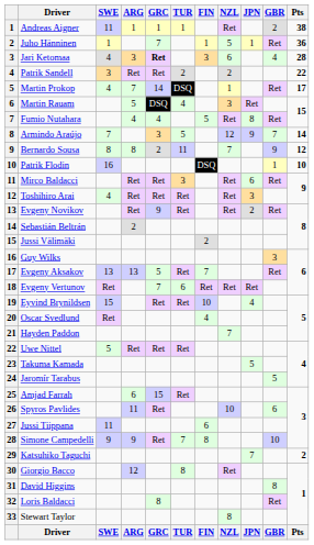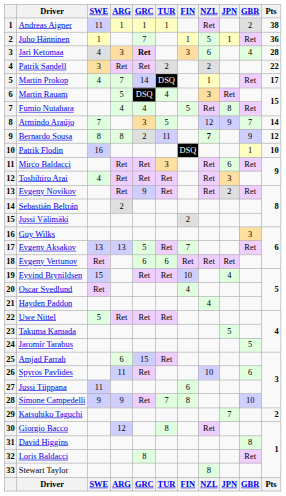 <table class="wikitable" style="font-size: 85%; text-align: center;">
 <tr valign="top">
 <th valign="middle"></th>
 <th valign="middle">Driver</th>
 <th><a href='#'>SWE</a><br></th>
 <th><a href='#'>ARG</a><br></th>
 <th><a href='#'>GRC</a><br></th>
 <th><a href='#'>TUR</a><br></th>
 <th><a href='#'>FIN</a><br></th>
 <th><a href='#'>NZL</a><br></th>
 <th><a href='#'>JPN</a><br></th>
 <th><a href='#'>GBR</a><br></th>
 <th valign="middle"> Pts </th>
 </tr>
 <tr>
 <th>1</th>
 <td align=left> <a href='#'>Andreas Aigner</a></td>
 <td style="background:#cfcfff;">11</td>
 <td style="background:#ffffbf;">1</td>
 <td style="background:#ffffbf;">1</td>
 <td style="background:#ffffbf;">1</td>
 <td></td>
 <td style="background:#efcfff;">Ret</td>
 <td></td>
 <td style="background:#dfdfdf;">2</td>
 <td align="right"><strong>38</strong></td>
 </tr>
 <tr>
 <th>2</th>
 <td align=left> <a href='#'>Juho Hänninen</a></td>
 <td style="background:#ffffbf;">1</td>
 <td></td>
 <td style="background:#dfffdf;">7</td>
 <td></td>
 <td style="background:#ffffbf;">1</td>
 <td style="background:#dfffdf;">5</td>
 <td style="background:#ffffbf;">1</td>
 <td style="background:#efcfff;">Ret</td>
 <td align="right"><strong>36</strong></td>
 </tr>
 <tr>
 <th>3</th>
 <td align=left> <a href='#'>Jari Ketomaa</a></td>
 <td style="background:#dfdfdf;">4</td>
 <td style="background:#ffdf9f;">3</td>
 <td style="background:#efcfff;"><strong>Ret</strong></td>
 <td></td>
 <td style="background:#ffdf9f;">3</td>
 <td style="background:#dfffdf;">6</td>
 <td></td>
 <td style="background:#dfffdf;">4</td>
 <td align="right"><strong>28</strong></td>
 </tr>
 <tr>
 <th>4</th>
 <td align=left> <a href='#'>Patrik Sandell</a></td>
 <td style="background:#ffdf9f;">3</td>
 <td style="background:#efcfff;">Ret</td>
 <td style="background:#efcfff;">Ret</td>
 <td style="background:#dfdfdf;">2</td>
 <td></td>
 <td style="background:#dfdfdf;">2</td>
 <td></td>
 <td></td>
 <td align="right"><strong>22</strong></td>
 </tr>
 <tr>
 <th>5</th>
 <td align=left> <a href='#'>Martin Prokop</a></td>
 <td style="background:#dfffdf;">4</td>
 <td style="background:#dfffdf;">7</td>
 <td style="background:#cfcfff;">14</td>
 <td style="background:#000000; color:white;">DSQ</td>
 <td></td>
 <td style="background:#ffffbf;">1</td>
 <td></td>
 <td style="background:#efcfff;">Ret</td>
 <td align="right"><strong>17</strong></td>
 </tr>
 <tr>
 <th>6</th>
 <td align=left> <a href='#'>Martin Rauam</a></td>
 <td></td>
 <td style="background:#dfffdf;">5</td>
 <td style="background:#000000; color:white;">DSQ</td>
 <td style="background:#dfffdf;">4</td>
 <td></td>
 <td style="background:#ffdf9f;">3</td>
 <td style="background:#efcfff;">Ret</td>
 <td></td>
 <td rowspan=2 align="right"><strong>15</strong></td>
 </tr>
 <tr>
 <th>7</th>
 <td align=left> <a href='#'>Fumio Nutahara</a></td>
 <td></td>
 <td style="background:#dfffdf;">4</td>
 <td style="background:#dfffdf;">4</td>
 <td></td>
 <td style="background:#dfffdf;">5</td>
 <td style="background:#efcfff;">Ret</td>
 <td style="background:#dfffdf;">8</td>
 <td style="background:#efcfff;">Ret</td>
 </tr>
 <tr>
 <th>8</th>
 <td align=left> <a href='#'>Armindo Araújo</a></td>
 <td style="background:#dfffdf;">7</td>
 <td></td>
 <td style="background:#ffdf9f;">3</td>
 <td style="background:#dfffdf;">5</td>
 <td></td>
 <td style="background:#cfcfff;">12</td>
 <td style="background:#cfcfff;">9</td>
 <td style="background:#dfffdf;">7</td>
 <td align="right"><strong>14</strong></td>
 </tr>
 <tr>
 <th>9</th>
 <td align=left> <a href='#'>Bernardo Sousa</a></td>
 <td style="background:#dfffdf;">8</td>
 <td style="background:#dfffdf;">8</td>
 <td style="background:#dfdfdf;">2</td>
 <td style="background:#cfcfff;">11</td>
 <td></td>
-<td style="background:#dfffdf;">7</td>
+<td style="background:#dfffdf;"><strong>7</strong></td>
 <td></td>
 <td style="background:#cfcfff;">9</td>
 <td align="right"><strong>12</strong></td>
 </tr>
 <tr>
 <th>10</th>
 <td align=left> <a href='#'>Patrik Flodin</a></td>
 <td style="background:#cfcfff;">16</td>
 <td></td>
 <td></td>
 <td></td>
 <td style="background:#000000; color:white;">DSQ</td>
 <td></td>
 <td></td>
 <td style="background:#ffffbf;">1</td>
 <td align="right"><strong>10</strong></td>
 </tr>
 <tr>
 <th>11</th>
 <td align=left> <a href='#'>Mirco Baldacci</a></td>
 <td></td>
 <td style="background:#efcfff;">Ret</td>
 <td style="background:#efcfff;">Ret</td>
 <td style="background:#ffdf9f;">3</td>
 <td></td>
 <td style="background:#efcfff;">Ret</td>
 <td style="background:#dfffdf;">6</td>
 <td style="background:#efcfff;">Ret</td>
 <td rowspan=2 align="right"><strong>9</strong></td>
 </tr>
 <tr>
 <th>12</th>
 <td align=left> <a href='#'>Toshihiro Arai</a></td>
 <td style="background:#dfffdf;">4</td>
 <td style="background:#efcfff;">Ret</td>
 <td style="background:#efcfff;">Ret</td>
 <td style="background:#efcfff;">Ret</td>
 <td></td>
 <td style="background:#efcfff;">Ret</td>
 <td style="background:#ffdf9f;">3</td>
 <td></td>
 </tr>
 <tr>
 <th>13</th>
 <td align=left> <a href='#'>Evgeny Novikov</a></td>
 <td></td>
 <td style="background:#efcfff;">Ret</td>
 <td style="background:#cfcfff;">9</td>
 <td style="background:#efcfff;">Ret</td>
 <td></td>
 <td style="background:#efcfff;">Ret</td>
 <td style="background:#dfdfdf;">2</td>
 <td style="background:#efcfff;">Ret</td>
 <td rowspan=3 align="right"><strong>8</strong></td>
 </tr>
 <tr>
 <th>14</th>
 <td align=left> <a href='#'>Sebastián Beltrán</a></td>
 <td></td>
 <td style="background:#dfdfdf;">2</td>
 <td></td>
 <td></td>
 <td></td>
 <td></td>
 <td></td>
 <td></td>
 </tr>
 <tr>
 <th>15</th>
 <td align=left> <a href='#'>Jussi Välimäki</a></td>
 <td></td>
 <td></td>
 <td></td>
 <td></td>
 <td style="background:#dfdfdf;">2</td>
 <td></td>
 <td></td>
 <td></td>
 </tr>
 <tr>
 <th>16</th>
 <td align=left> <a href='#'>Guy Wilks</a></td>
 <td></td>
 <td></td>
 <td></td>
 <td></td>
 <td></td>
 <td></td>
 <td></td>
 <td style="background:#ffdf9f;">3</td>
 <td rowspan=3 align="right"><strong>6</strong></td>
 </tr>
 <tr>
 <th>17</th>
 <td align=left> <a href='#'>Evgeny Aksakov</a></td>
 <td style="background:#cfcfff;">13</td>
 <td style="background:#cfcfff;">13</td>
 <td style="background:#dfffdf;">5</td>
 <td style="background:#efcfff;">Ret</td>
 <td style="background:#dfffdf;">7</td>
 <td></td>
 <td></td>
 <td style="background:#efcfff;">Ret</td>
 </tr>
 <tr>
 <th>18</th>
 <td align=left> <a href='#'>Evgeny Vertunov</a></td>
 <td style="background:#efcfff;">Ret</td>
 <td></td>
-<td style="background:#dfffdf;">7</td>
+<td style="background:#dfffdf;">6</td>
 <td style="background:#dfffdf;">6</td>
 <td style="background:#efcfff;">Ret</td>
 <td style="background:#efcfff;">Ret</td>
 <td style="background:#efcfff;">Ret</td>
 <td></td>
 </tr>
 <tr>
 <th>19</th>
 <td align=left> <a href='#'>Eyvind Brynildsen</a></td>
 <td style="background:#cfcfff;">15</td>
 <td></td>
 <td style="background:#efcfff;">Ret</td>
 <td style="background:#efcfff;">Ret</td>
 <td style="background:#cfcfff;">10</td>
 <td></td>
 <td style="background:#dfffdf;">4</td>
 <td></td>
 <td rowspan=3 align="right"><strong>5</strong></td>
 </tr>
 <tr>
 <th>20</th>
 <td align=left> <a href='#'>Oscar Svedlund</a></td>
 <td style="background:#efcfff;">Ret</td>
 <td></td>
 <td></td>
 <td></td>
 <td style="background:#dfffdf;">4</td>
 <td></td>
 <td></td>
 <td></td>
 </tr>
 <tr>
 <th>21</th>
 <td align=left> <a href='#'>Hayden Paddon</a></td>
 <td></td>
 <td></td>
 <td></td>
 <td></td>
 <td></td>
-<td style="background:#dfffdf;">7</td>
+<td style="background:#dfffdf;">4</td>
 <td></td>
 <td></td>
 </tr>
 <tr>
 <th>22</th>
 <td align=left> <a href='#'>Uwe Nittel</a></td>
 <td style="background:#dfffdf;">5</td>
 <td style="background:#efcfff;">Ret</td>
 <td style="background:#efcfff;">Ret</td>
 <td style="background:#efcfff;">Ret</td>
 <td></td>
 <td></td>
 <td></td>
 <td></td>
 <td rowspan=3 align="right"><strong>4</strong></td>
 </tr>
 <tr>
 <th>23</th>
 <td align=left> <a href='#'>Takuma Kamada</a></td>
 <td></td>
 <td></td>
 <td></td>
 <td></td>
 <td></td>
 <td></td>
 <td style="background:#dfffdf;">5</td>
 <td></td>
 </tr>
 <tr>
 <th>24</th>
 <td align=left> <a href='#'>Jaromír Tarabus</a></td>
 <td></td>
 <td></td>
 <td></td>
 <td></td>
 <td></td>
 <td></td>
 <td></td>
 <td style="background:#dfffdf;">5</td>
 </tr>
 <tr>
 <th>25</th>
 <td align=left> <a href='#'>Amjad Farrah</a></td>
 <td></td>
 <td style="background:#dfffdf;">6</td>
 <td style="background:#cfcfff;">15</td>
 <td style="background:#efcfff;">Ret</td>
 <td></td>
 <td></td>
 <td></td>
 <td></td>
 <td rowspan=4 align="right"><strong>3</strong></td>
 </tr>
 <tr>
 <th>26</th>
 <td align=left> <a href='#'>Spyros Pavlides</a></td>
 <td></td>
 <td style="background:#cfcfff;">11</td>
 <td style="background:#efcfff;">Ret</td>
 <td></td>
 <td></td>
 <td style="background:#cfcfff;">10</td>
 <td></td>
 <td style="background:#dfffdf;">6</td>
 </tr>
 <tr>
 <th>27</th>
 <td align=left> <a href='#'>Jussi Tiippana</a></td>
 <td style="background:#cfcfff;">11</td>
 <td></td>
 <td></td>
 <td></td>
 <td style="background:#dfffdf;">6</td>
 <td></td>
 <td></td>
 <td></td>
 </tr>
 <tr>
 <th>28</th>
 <td align=left nowrap> <a href='#'>Simone Campedelli</a></td>
 <td style="background:#cfcfff;">9</td>
 <td style="background:#cfcfff;">9</td>
 <td style="background:#efcfff;">Ret</td>
 <td style="background:#dfffdf;">7</td>
 <td style="background:#dfffdf;">8</td>
 <td></td>
 <td></td>
 <td style="background:#cfcfff;">10</td>
 </tr>
 <tr>
 <th>29</th>
 <td align=left> <a href='#'>Katsuhiko Taguchi</a></td>
 <td></td>
 <td></td>
 <td></td>
 <td></td>
 <td></td>
 <td></td>
 <td style="background:#dfffdf;">7</td>
 <td></td>
 <td align="right"><strong>2</strong></td>
 </tr>
 <tr>
 <th>30</th>
 <td align=left> <a href='#'>Giorgio Bacco</a></td>
 <td></td>
 <td style="background:#cfcfff;">12</td>
 <td></td>
 <td style="background:#dfffdf;">8</td>
 <td></td>
 <td style="background:#efcfff;">Ret</td>
 <td></td>
 <td></td>
 <td rowspan=4 align="right"><strong>1</strong></td>
 </tr>
 <tr>
 <th>31</th>
 <td align=left> <a href='#'>David Higgins</a></td>
 <td></td>
 <td></td>
 <td></td>
 <td></td>
 <td></td>
 <td></td>
 <td></td>
 <td style="background:#dfffdf;">8</td>
 </tr>
 <tr>
 <th>32</th>
 <td align=left> <a href='#'>Loris Baldacci</a></td>
 <td></td>
 <td></td>
 <td style="background:#dfffdf;">8</td>
 <td></td>
 <td></td>
 <td></td>
 <td></td>
 <td style="background:#efcfff;">Ret</td>
 </tr>
 <tr>
 <th>33</th>
 <td align=left> Stewart Taylor</td>
 <td></td>
 <td></td>
 <td></td>
 <td></td>
 <td></td>
 <td style="background:#dfffdf;">8</td>
 <td></td>
 <td></td>
 </tr>
 <tr valign="top">
 <th valign="middle"></th>
 <th valign="middle">Driver</th>
 <th><a href='#'>SWE</a><br></th>
 <th><a href='#'>ARG</a><br></th>
 <th><a href='#'>GRC</a><br></th>
 <th><a href='#'>TUR</a><br></th>
 <th><a href='#'>FIN</a><br></th>
 <th><a href='#'>NZL</a><br></th>
 <th><a href='#'>JPN</a><br></th>
 <th><a href='#'>GBR</a><br></th>
 <th valign="middle">Pts</th>
 </tr>
 </table>
